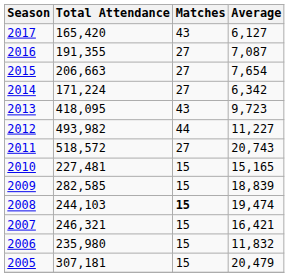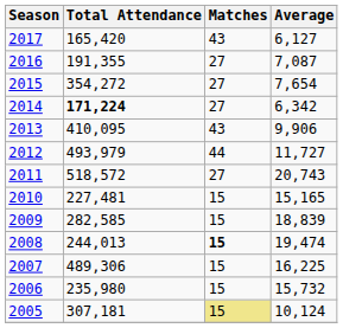 <table class="wikitable" style="font-size: 95%;">
 <tr>
 <th>Season</th>
 <th>Total Attendance</th>
 <th>Matches</th>
 <th>Average</th>
 </tr>
 <tr>
 <td><a href='#'>2017</a></td>
 <td>165,420</td>
 <td>43</td>
 <td>6,127</td>
 </tr>
 <tr>
 <td><a href='#'>2016</a></td>
 <td>191,355</td>
 <td>27</td>
 <td>7,087</td>
 </tr>
 <tr>
 <td><a href='#'>2015</a></td>
-<td>206,663</td>
+<td>354,272</td>
 <td>27</td>
 <td>7,654</td>
 </tr>
 <tr>
 <td><a href='#'>2014</a></td>
-<td>171,224</td>
+<td><strong>171,224</strong></td>
 <td>27</td>
 <td>6,342</td>
 </tr>
 <tr>
 <td><a href='#'>2013</a></td>
-<td>418,095</td>
+<td>410,095</td>
 <td>43</td>
-<td>9,723</td>
+<td>9,906</td>
 </tr>
 <tr>
 <td><a href='#'>2012</a></td>
-<td>493,982</td>
+<td>493,979</td>
 <td>44</td>
-<td>11,227</td>
+<td>11,727</td>
 </tr>
 <tr>
 <td><a href='#'>2011</a></td>
 <td>518,572</td>
 <td>27</td>
 <td>20,743</td>
 </tr>
 <tr>
 <td><a href='#'>2010</a></td>
 <td>227,481</td>
 <td>15</td>
 <td>15,165</td>
 </tr>
 <tr>
 <td><a href='#'>2009</a></td>
 <td>282,585</td>
 <td>15</td>
 <td>18,839</td>
 </tr>
 <tr>
 <td><a href='#'>2008</a></td>
-<td>244,103</td>
+<td>244,013</td>
 <td><strong>15</strong></td>
 <td>19,474</td>
 </tr>
 <tr>
 <td><a href='#'>2007</a></td>
-<td>246,321</td>
+<td>489,306</td>
 <td>15</td>
-<td>16,421</td>
+<td>16,225</td>
 </tr>
 <tr>
 <td><a href='#'>2006</a></td>
 <td>235,980</td>
 <td>15</td>
-<td>11,832</td>
+<td>15,732</td>
 </tr>
 <tr>
 <td><a href='#'>2005</a></td>
 <td>307,181</td>
-<td>15</td>
-<td>20,479</td>
+<td style="background: khaki;">15</td>
+<td>10,124</td>
 </tr>
 <tr>
 </tr>
 </table>
